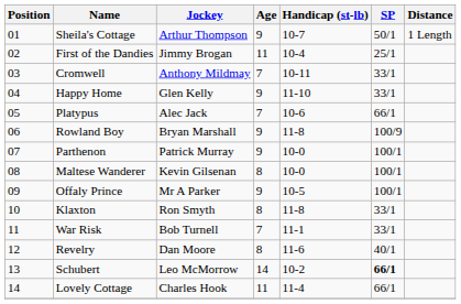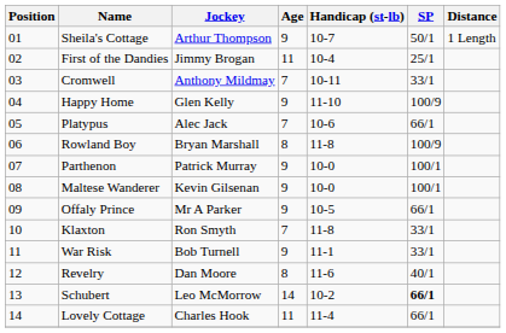 <table class="wikitable sortable">
 <tr>
 <th>Position</th>
 <th>Name</th>
 <th><a href='#'>Jockey</a></th>
 <th data-sort-type="number">Age</th>
 <th>Handicap (<a href='#'>st</a>-<a href='#'>lb</a>)</th>
 <th><a href='#'>SP</a></th>
 <th>Distance</th>
 </tr>
 <tr>
 <td>01</td>
 <td>Sheila's Cottage</td>
 <td><a href='#'>Arthur Thompson</a></td>
 <td>9</td>
 <td>10-7</td>
 <td>50/1</td>
 <td>1 Length</td>
 </tr>
 <tr>
 <td>02</td>
 <td>First of the Dandies</td>
 <td>Jimmy Brogan</td>
 <td>11</td>
 <td>10-4</td>
 <td>25/1</td>
 <td></td>
 </tr>
 <tr>
 <td>03</td>
 <td>Cromwell</td>
 <td><a href='#'>Anthony Mildmay</a></td>
 <td>7</td>
 <td>10-11</td>
 <td>33/1</td>
 <td></td>
 </tr>
 <tr>
 <td>04</td>
 <td>Happy Home</td>
 <td>Glen Kelly</td>
 <td>9</td>
 <td>11-10</td>
-<td>33/1</td>
+<td>100/9</td>
 <td></td>
 </tr>
 <tr>
 <td>05</td>
 <td>Platypus</td>
 <td>Alec Jack</td>
 <td>7</td>
 <td>10-6</td>
 <td>66/1</td>
 <td></td>
 </tr>
 <tr>
 <td>06</td>
 <td>Rowland Boy</td>
 <td>Bryan Marshall</td>
-<td>9</td>
+<td>8</td>
 <td>11-8</td>
 <td>100/9</td>
 <td></td>
 </tr>
 <tr>
 <td>07</td>
 <td>Parthenon</td>
 <td>Patrick Murray</td>
 <td>9</td>
 <td>10-0</td>
 <td>100/1</td>
 <td></td>
 </tr>
 <tr>
 <td>08</td>
 <td>Maltese Wanderer</td>
 <td>Kevin Gilsenan</td>
-<td>8</td>
+<td>9</td>
 <td>10-0</td>
 <td>100/1</td>
 <td></td>
 </tr>
 <tr>
 <td>09</td>
 <td>Offaly Prince</td>
 <td>Mr A Parker</td>
 <td>9</td>
 <td>10-5</td>
-<td>100/1</td>
+<td>66/1</td>
 <td></td>
 </tr>
 <tr>
 <td>10</td>
 <td>Klaxton</td>
 <td>Ron Smyth</td>
-<td>8</td>
+<td>7</td>
 <td>11-8</td>
 <td>33/1</td>
 <td></td>
 </tr>
 <tr>
 <td>11</td>
 <td>War Risk</td>
 <td>Bob Turnell</td>
-<td>7</td>
+<td>9</td>
 <td>11-1</td>
 <td>33/1</td>
 <td></td>
 </tr>
 <tr>
 <td>12</td>
 <td>Revelry</td>
 <td>Dan Moore</td>
 <td>8</td>
 <td>11-6</td>
 <td>40/1</td>
 <td></td>
 </tr>
 <tr>
 <td>13</td>
 <td>Schubert</td>
 <td>Leo McMorrow</td>
 <td>14</td>
 <td>10-2</td>
 <td><strong>66/1</strong></td>
 <td></td>
 </tr>
 <tr>
 <td>14</td>
 <td>Lovely Cottage</td>
 <td>Charles Hook</td>
 <td>11</td>
 <td>11-4</td>
 <td>66/1</td>
 <td></td>
 </tr>
 <tr>
 </tr>
 </table>
